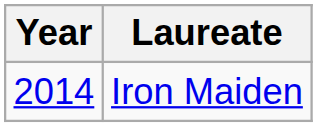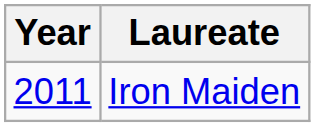 <table class="wikitable">
 <tr>
 <th>Year</th>
 <th>Laureate</th>
 </tr>
 <tr>
-<td><a href='#'>2014</a></td>
+<td><a href='#'>2011</a></td>
 <td><a href='#'>Iron Maiden</a></td>
 </tr>
 </table>
